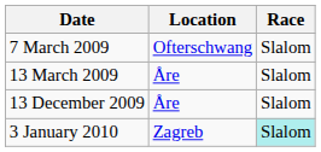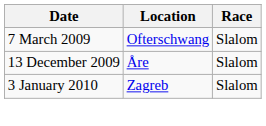 <table class="wikitable">
 <tr>
 <th>Date</th>
 <th>Location</th>
 <th>Race</th>
 </tr>
 <tr>
 <td>7 March 2009</td>
 <td> <a href='#'>Ofterschwang</a></td>
 <td>Slalom</td>
 </tr>
 <tr>
-<td>13 March 2009</td>
-<td> <a href='#'>Åre</a></td>
-<td>Slalom</td>
-</tr>
-<tr>
 <td>13 December 2009</td>
 <td> <a href='#'>Åre</a></td>
 <td>Slalom</td>
 </tr>
 <tr>
 <td>3 January 2010</td>
 <td> <a href='#'>Zagreb</a></td>
-<td style="background: paleturquoise;">Slalom</td>
+<td>Slalom</td>
 </tr>
 </table>
